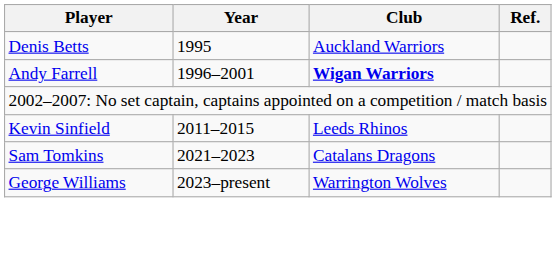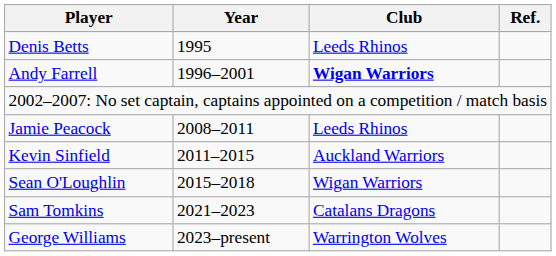 <table class="wikitable">
 <tr>
 <th>Player</th>
 <th>Year</th>
 <th>Club</th>
 <th>Ref.</th>
 </tr>
 <tr>
 <td><a href='#'>Denis Betts</a></td>
 <td>1995</td>
-<td> <a href='#'>Auckland Warriors</a></td>
+<td> <a href='#'>Leeds Rhinos</a></td>
 <td></td>
 </tr>
 <tr>
 <td><a href='#'>Andy Farrell</a></td>
 <td>1996–2001</td>
 <td><strong> <a href='#'>Wigan Warriors</a></strong></td>
 <td></td>
 </tr>
 <tr>
 <td colspan="4">2002–2007: No set captain, captains appointed on a competition / match basis</td>
 </tr>
 <tr>
+<td><a href='#'>Jamie Peacock</a></td>
+<td>2008–2011</td>
+<td> <a href='#'>Leeds Rhinos</a></td>
+<td></td>
+</tr>
+<tr>
 <td><a href='#'>Kevin Sinfield</a></td>
 <td>2011–2015</td>
-<td> <a href='#'>Leeds Rhinos</a></td>
+<td> <a href='#'>Auckland Warriors</a></td>
+<td></td>
+</tr>
+<tr>
+<td><a href='#'>Sean O'Loughlin</a></td>
+<td>2015–2018</td>
+<td> <a href='#'>Wigan Warriors</a></td>
 <td></td>
 </tr>
 <tr>
 <td><a href='#'>Sam Tomkins</a></td>
 <td>2021–2023</td>
 <td> <a href='#'>Catalans Dragons</a></td>
 <td></td>
 </tr>
 <tr>
 <td><a href='#'>George Williams</a></td>
 <td>2023–present</td>
 <td> <a href='#'>Warrington Wolves</a></td>
 <td></td>
 </tr>
 </table>
